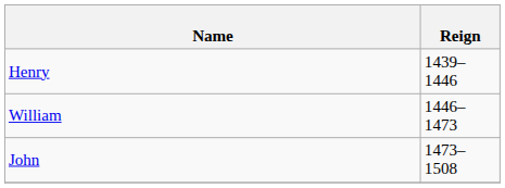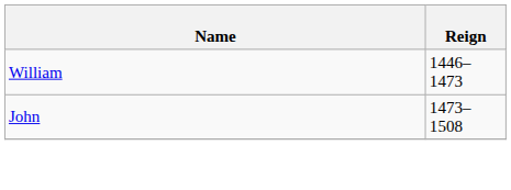 <table class="wikitable">
 <tr>
 <th width=400px><br>Name</th>
 <th width=70px><br>Reign</th>
-</tr>
-<tr>
-<td><a href='#'>Henry</a></td>
-<td>1439–1446</td>
 </tr>
 <tr>
 <td><a href='#'>William</a></td>
 <td>1446–1473</td>
 </tr>
 <tr>
 <td><a href='#'>John</a></td>
 <td>1473–1508</td>
 </tr>
 <tr>
 </tr>
 </table>
